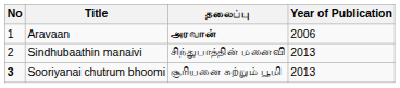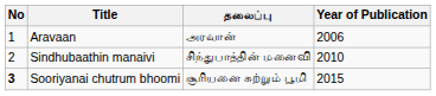 <table class="wikitable">
 <tr>
 <th>No</th>
 <th>Title</th>
 <th>தலைப்பு</th>
 <th>Year of Publication</th>
 </tr>
 <tr>
 <td>1</td>
 <td>Aravaan</td>
-<td><strong>அரவான்</strong></td>
+<td>அரவான்</td>
 <td>2006</td>
 </tr>
 <tr>
 <td>2</td>
 <td>Sindhubaathin manaivi</td>
 <td>சிந்துபாத்தின் மனைவி</td>
-<td>2013</td>
+<td>2010</td>
 </tr>
 <tr>
 <td><strong>3</strong></td>
 <td>Sooriyanai chutrum bhoomi</td>
 <td>சூரியனை சுற்றும் பூமி</td>
-<td>2013</td>
+<td>2015</td>
 </tr>
 </table>
